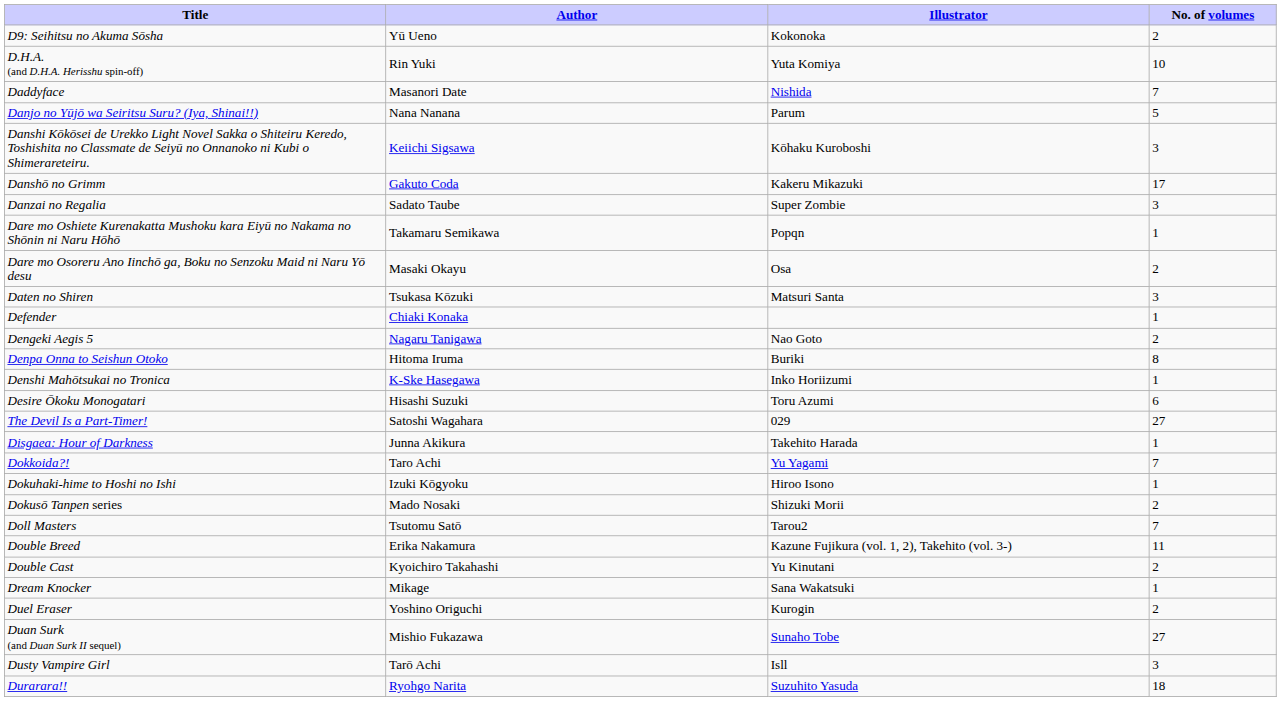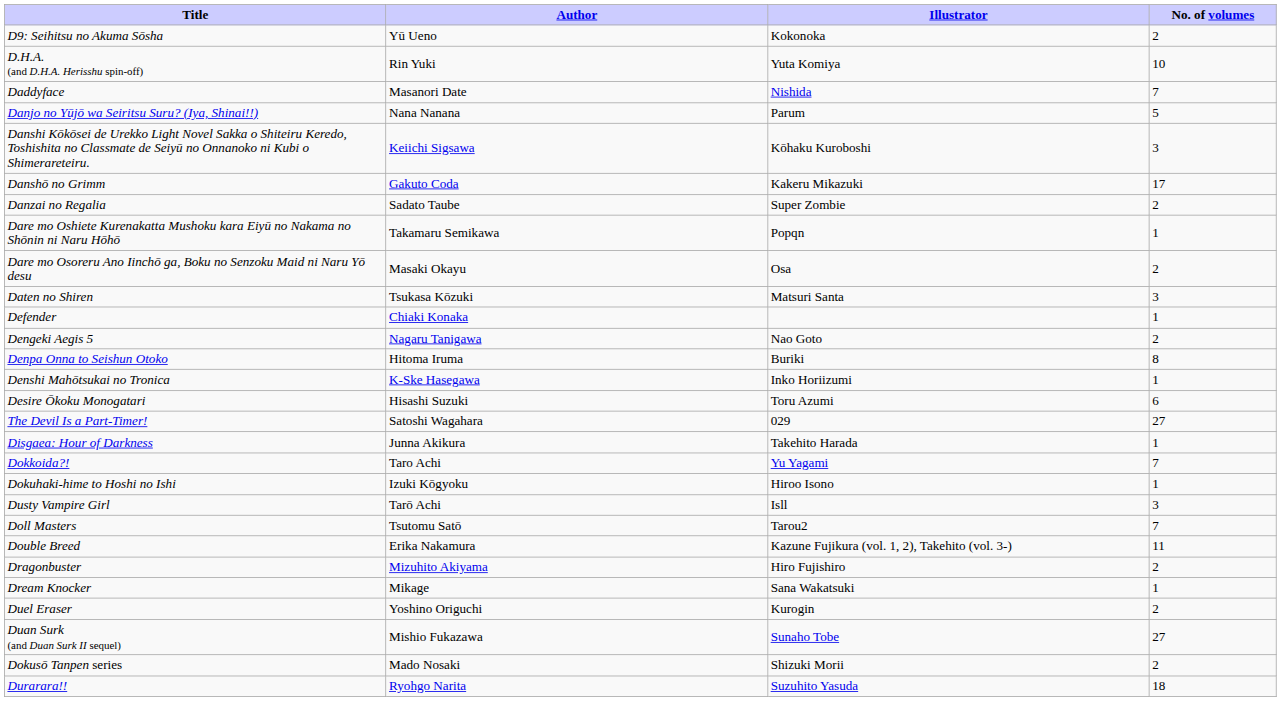 <table class="wikitable" style="width: 98%;">
 <tr>
 <th width=30% style="background:#ccf;">Title</th>
 <th width=30% style="background:#ccf;"><a href='#'>Author</a></th>
 <th width=30% style="background:#ccf;"><a href='#'>Illustrator</a></th>
 <th width=10% style="background:#ccf;">No. of <a href='#'>volumes</a></th>
 </tr>
 <tr>
 <td><em>D9: Seihitsu no Akuma Sōsha</em></td>
 <td>Yū Ueno</td>
 <td>Kokonoka</td>
 <td>2</td>
 </tr>
 <tr>
 <td><em>D.H.A.</em><br><small>(and <em>D.H.A. Herisshu</em> spin-off)</small></td>
 <td>Rin Yuki</td>
 <td>Yuta Komiya</td>
 <td>10</td>
 </tr>
 <tr>
 <td><em>Daddyface</em></td>
 <td>Masanori Date</td>
 <td><a href='#'>Nishida</a></td>
 <td>7</td>
 </tr>
 <tr>
 <td><em><a href='#'>Danjo no Yūjō wa Seiritsu Suru? (Iya, Shinai!!)</a></em></td>
 <td>Nana Nanana</td>
 <td>Parum</td>
 <td>5</td>
 </tr>
 <tr>
 <td><em>Danshi Kōkōsei de Urekko Light Novel Sakka o Shiteiru Keredo, Toshishita no Classmate de Seiyū no Onnanoko ni Kubi o Shimerareteiru.</em></td>
 <td><a href='#'>Keiichi Sigsawa</a></td>
 <td>Kōhaku Kuroboshi</td>
 <td>3</td>
 </tr>
 <tr>
 <td><em>Danshō no Grimm</em></td>
 <td><a href='#'>Gakuto Coda</a></td>
 <td>Kakeru Mikazuki</td>
 <td>17</td>
 </tr>
 <tr>
 <td><em>Danzai no Regalia</em></td>
 <td>Sadato Taube</td>
 <td>Super Zombie</td>
-<td>3</td>
+<td>2</td>
 </tr>
 <tr>
 <td><em>Dare mo Oshiete Kurenakatta Mushoku kara Eiyū no Nakama no Shōnin ni Naru Hōhō</em></td>
 <td>Takamaru Semikawa</td>
 <td>Popqn</td>
 <td>1</td>
 </tr>
 <tr>
 <td><em>Dare mo Osoreru Ano Iinchō ga, Boku no Senzoku Maid ni Naru Yō desu</em></td>
 <td>Masaki Okayu</td>
 <td>Osa</td>
 <td>2</td>
 </tr>
 <tr>
 <td><em>Daten no Shiren</em></td>
 <td>Tsukasa Kōzuki</td>
 <td>Matsuri Santa</td>
 <td>3</td>
 </tr>
 <tr>
 <td><em>Defender</em></td>
 <td><a href='#'>Chiaki Konaka</a></td>
 <td></td>
 <td>1</td>
 </tr>
 <tr>
 <td><em>Dengeki Aegis 5</em></td>
 <td><a href='#'>Nagaru Tanigawa</a></td>
 <td>Nao Goto</td>
 <td>2</td>
 </tr>
 <tr>
 <td><em><a href='#'>Denpa Onna to Seishun Otoko</a></em></td>
 <td>Hitoma Iruma</td>
 <td>Buriki</td>
 <td>8</td>
 </tr>
 <tr>
 <td><em>Denshi Mahōtsukai no Tronica</em></td>
 <td><a href='#'>K-Ske Hasegawa</a></td>
 <td>Inko Horiizumi</td>
 <td>1</td>
 </tr>
 <tr>
 <td><em>Desire Ōkoku Monogatari</em></td>
 <td>Hisashi Suzuki</td>
 <td>Toru Azumi</td>
 <td>6</td>
 </tr>
 <tr>
 <td><em><a href='#'>The Devil Is a Part-Timer!</a></em></td>
 <td>Satoshi Wagahara</td>
 <td>029</td>
 <td>27</td>
 </tr>
 <tr>
 <td><em><a href='#'>Disgaea: Hour of Darkness</a></em></td>
 <td>Junna Akikura</td>
 <td>Takehito Harada</td>
 <td>1</td>
 </tr>
 <tr>
 <td><em><a href='#'>Dokkoida?!</a></em></td>
 <td>Taro Achi</td>
 <td><a href='#'>Yu Yagami</a></td>
 <td>7</td>
 </tr>
 <tr>
 <td><em>Dokuhaki-hime to Hoshi no Ishi</em></td>
 <td>Izuki Kōgyoku</td>
 <td>Hiroo Isono</td>
 <td>1</td>
 </tr>
 <tr>
-<td><em>Dokusō Tanpen</em> series</td>
-<td>Mado Nosaki</td>
-<td>Shizuki Morii</td>
-<td>2</td>
+<td><em>Dusty Vampire Girl</em></td>
+<td>Tarō Achi</td>
+<td>Isll</td>
+<td>3</td>
 </tr>
 <tr>
 <td><em>Doll Masters</em></td>
 <td>Tsutomu Satō</td>
 <td>Tarou2</td>
 <td>7</td>
 </tr>
 <tr>
 <td><em>Double Breed</em></td>
 <td>Erika Nakamura</td>
 <td>Kazune Fujikura (vol. 1, 2), Takehito (vol. 3-)</td>
 <td>11</td>
 </tr>
 <tr>
-<td><em>Double Cast</em></td>
-<td>Kyoichiro Takahashi</td>
-<td>Yu Kinutani</td>
+<td><em>Dragonbuster</em></td>
+<td><a href='#'>Mizuhito Akiyama</a></td>
+<td>Hiro Fujishiro</td>
 <td>2</td>
 </tr>
 <tr>
 <td><em>Dream Knocker</em></td>
 <td>Mikage</td>
 <td>Sana Wakatsuki</td>
 <td>1</td>
 </tr>
 <tr>
 <td><em>Duel Eraser</em></td>
 <td>Yoshino Origuchi</td>
 <td>Kurogin</td>
 <td>2</td>
 </tr>
 <tr>
 <td><em>Duan Surk</em><br><small>(and <em>Duan Surk II</em> sequel)</small></td>
 <td>Mishio Fukazawa</td>
 <td><a href='#'>Sunaho Tobe</a></td>
 <td>27</td>
 </tr>
 <tr>
-<td><em>Dusty Vampire Girl</em></td>
-<td>Tarō Achi</td>
-<td>Isll</td>
-<td>3</td>
+<td><em>Dokusō Tanpen</em> series</td>
+<td>Mado Nosaki</td>
+<td>Shizuki Morii</td>
+<td>2</td>
 </tr>
 <tr>
 <td><em><a href='#'>Durarara!!</a></em></td>
 <td><a href='#'>Ryohgo Narita</a></td>
 <td><a href='#'>Suzuhito Yasuda</a></td>
 <td>18</td>
 </tr>
 </table>
